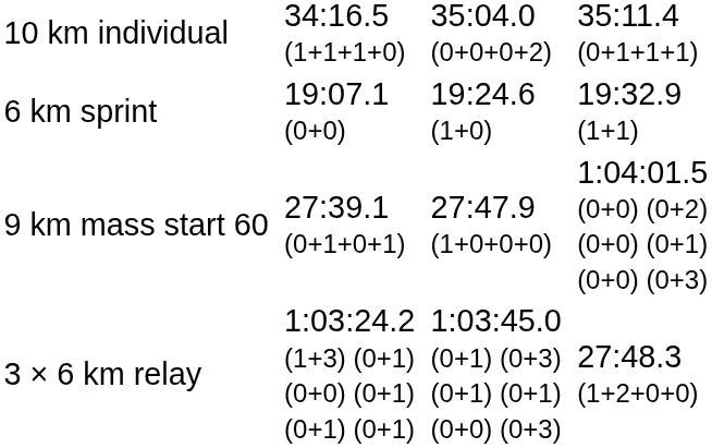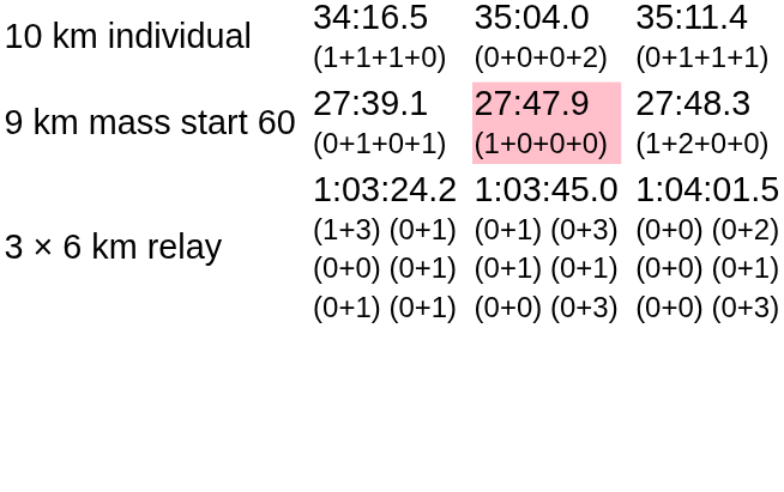 <table>
 <tr>
 <td>10 km individual<br><em></em></td>
 <td></td>
 <td>34:16.5<br><small>(1+1+1+0)</small></td>
 <td></td>
 <td>35:04.0<br><small>(0+0+0+2)</small></td>
 <td></td>
 <td>35:11.4<br><small>(0+1+1+1)</small></td>
 </tr>
 <tr>
-<td>6 km sprint<br><em></em></td>
-<td></td>
-<td>19:07.1<br><small>(0+0)</small></td>
-<td></td>
-<td>19:24.6<br><small>(1+0)</small></td>
-<td></td>
-<td>19:32.9<br><small>(1+1)</small></td>
-</tr>
-<tr>
 <td>9 km mass start 60<br><em></em></td>
 <td></td>
 <td>27:39.1<br><small>(0+1+0+1)</small></td>
 <td></td>
-<td>27:47.9<br><small>(1+0+0+0)</small></td>
+<td style="background: pink;">27:47.9<br><small>(1+0+0+0)</small></td>
 <td></td>
-<td>1:04:01.5<br><small>(0+0) (0+2)<br>(0+0) (0+1)<br>(0+0) (0+3)</small></td>
+<td>27:48.3<br><small>(1+2+0+0)</small></td>
 </tr>
 <tr>
 <td>3 × 6 km relay<br><em></em></td>
 <td></td>
 <td>1:03:24.2<br><small>(1+3) (0+1)<br>(0+0) (0+1)<br>(0+1) (0+1)</small></td>
 <td></td>
 <td>1:03:45.0<br><small>(0+1) (0+3)<br>(0+1) (0+1)<br>(0+0) (0+3)</small></td>
 <td></td>
-<td>27:48.3<br><small>(1+2+0+0)</small></td>
+<td>1:04:01.5<br><small>(0+0) (0+2)<br>(0+0) (0+1)<br>(0+0) (0+3)</small></td>
 </tr>
 </table>
